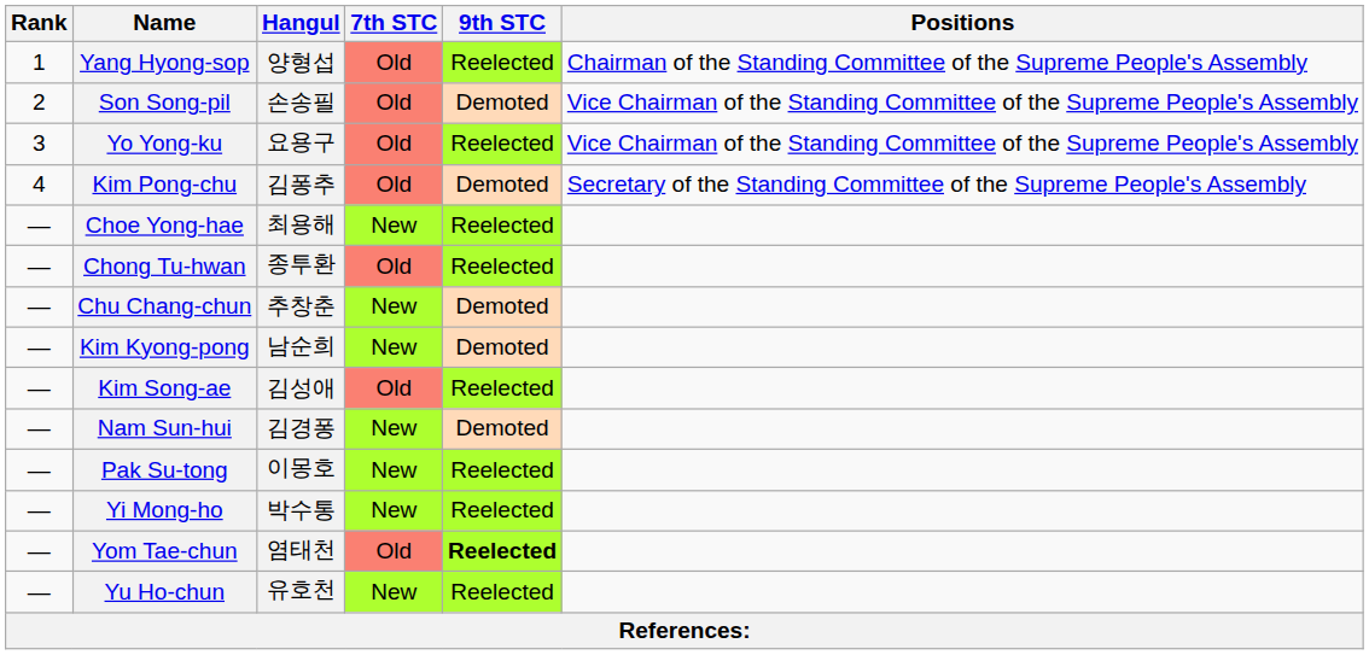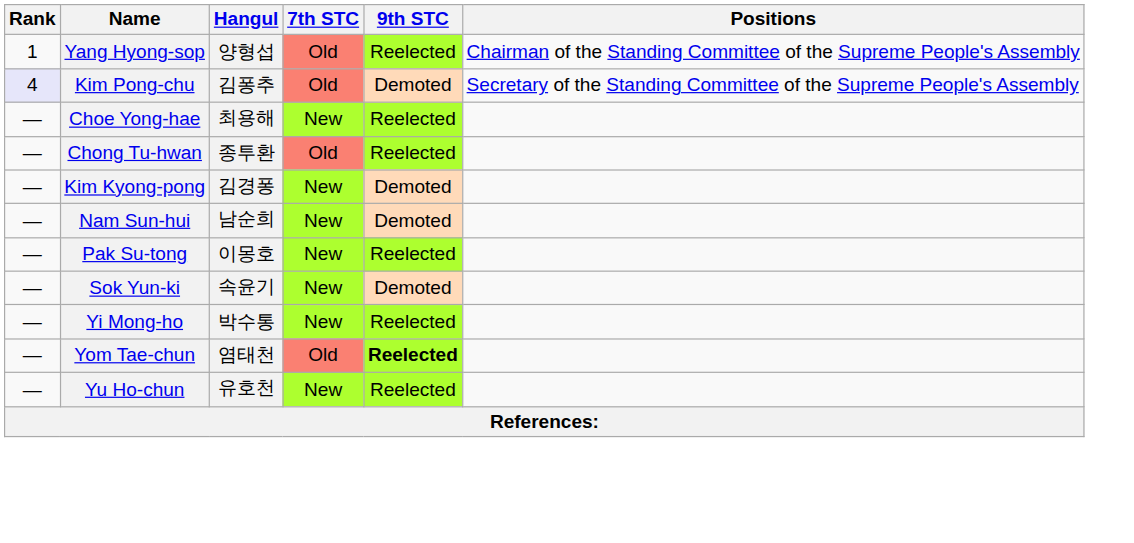 <table class="wikitable sortable">
 <tr>
 <th>Rank</th>
 <th>Name</th>
 <th class="unsortable"><a href='#'>Hangul</a></th>
 <th><a href='#'>7th STC</a></th>
 <th><a href='#'>9th STC</a></th>
 <th>Positions</th>
 </tr>
 <tr>
 <td align="center">1</td>
 <th align="center" scope="row" style="font-weight:normal;"><a href='#'>Yang Hyong-sop</a></th>
 <th align="center" scope="row" style="font-weight:normal;">양형섭</th>
 <td style="background: Salmon" align="center">Old</td>
 <td align="center" style="background: GreenYellow">Reelected</td>
 <td><a href='#'>Chairman</a> of the <a href='#'>Standing Committee</a> of the <a href='#'>Supreme People's Assembly</a></td>
 </tr>
 <tr>
-<td align="center">2</td>
-<th align="center" scope="row" style="font-weight:normal;"><a href='#'>Son Song-pil</a></th>
-<th align="center" scope="row" style="font-weight:normal;">손송필</th>
-<td style="background: Salmon" align="center">Old</td>
-<td style="background: PeachPuff" align="center">Demoted</td>
-<td><a href='#'>Vice Chairman</a> of the <a href='#'>Standing Committee</a> of the <a href='#'>Supreme People's Assembly</a></td>
-</tr>
-<tr>
-<td align="center">3</td>
-<th align="center" scope="row" style="font-weight:normal;"><a href='#'>Yo Yong-ku</a></th>
-<th align="center" scope="row" style="font-weight:normal;">요용구</th>
-<td style="background: Salmon" align="center">Old</td>
-<td align="center" style="background: GreenYellow">Reelected</td>
-<td><a href='#'>Vice Chairman</a> of the <a href='#'>Standing Committee</a> of the <a href='#'>Supreme People's Assembly</a></td>
-</tr>
-<tr>
-<td align="center">4</td>
+<td align="center" style="background: lavender;">4</td>
 <th align="center" scope="row" style="font-weight:normal;"><a href='#'>Kim Pong-chu</a></th>
 <th align="center" scope="row" style="font-weight:normal;">김퐁추</th>
 <td style="background: Salmon" align="center">Old</td>
 <td style="background: PeachPuff" align="center">Demoted</td>
 <td><a href='#'>Secretary</a> of the <a href='#'>Standing Committee</a> of the <a href='#'>Supreme People's Assembly</a></td>
 </tr>
 <tr>
 <td align="center">—</td>
 <th align="center" scope="row" style="font-weight:normal;"><a href='#'>Choe Yong-hae</a></th>
 <th align="center" scope="row" style="font-weight:normal;">최용해</th>
 <td align="center" style="background: GreenYellow">New</td>
 <td align="center" style="background: GreenYellow">Reelected</td>
 <td></td>
 </tr>
 <tr>
 <td align="center">—</td>
 <th align="center" scope="row" style="font-weight:normal;"><a href='#'>Chong Tu-hwan</a></th>
 <th align="center" scope="row" style="font-weight:normal;">종투환</th>
 <td style="background: Salmon" align="center">Old</td>
 <td align="center" style="background: GreenYellow">Reelected</td>
 <td></td>
 </tr>
 <tr>
 <td align="center">—</td>
-<th align="center" scope="row" style="font-weight:normal;"><a href='#'>Chu Chang-chun</a></th>
-<th align="center" scope="row" style="font-weight:normal;">추창춘</th>
+<th align="center" scope="row" style="font-weight:normal;"><a href='#'>Kim Kyong-pong</a></th>
+<th align="center" scope="row" style="font-weight:normal;">김경퐁</th>
 <td align="center" style="background: GreenYellow">New</td>
 <td style="background: PeachPuff" align="center">Demoted</td>
 <td></td>
 </tr>
 <tr>
 <td align="center">—</td>
-<th align="center" scope="row" style="font-weight:normal;"><a href='#'>Kim Kyong-pong</a></th>
+<th align="center" scope="row" style="font-weight:normal;"><a href='#'>Nam Sun-hui</a></th>
 <th align="center" scope="row" style="font-weight:normal;">남순희</th>
-<td align="center" style="background: GreenYellow">New</td>
-<td style="background: PeachPuff" align="center">Demoted</td>
-<td></td>
-</tr>
-<tr>
-<td align="center">—</td>
-<th align="center" scope="row" style="font-weight:normal;"><a href='#'>Kim Song-ae</a></th>
-<th align="center" scope="row" style="font-weight:normal;">김성애</th>
-<td style="background: Salmon" align="center">Old</td>
-<td align="center" style="background: GreenYellow">Reelected</td>
-<td></td>
-</tr>
-<tr>
-<td align="center">—</td>
-<th align="center" scope="row" style="font-weight:normal;"><a href='#'>Nam Sun-hui</a></th>
-<th align="center" scope="row" style="font-weight:normal;">김경퐁</th>
 <td align="center" style="background: GreenYellow">New</td>
 <td style="background: PeachPuff" align="center">Demoted</td>
 <td></td>
 </tr>
 <tr>
 <td align="center">—</td>
 <th align="center" scope="row" style="font-weight:normal;"><a href='#'>Pak Su-tong</a></th>
 <th align="center" scope="row" style="font-weight:normal;">이몽호</th>
 <td align="center" style="background: GreenYellow">New</td>
 <td align="center" style="background: GreenYellow">Reelected</td>
+<td></td>
+</tr>
+<tr>
+<td align="center">—</td>
+<th align="center" scope="row" style="font-weight:normal;"><a href='#'>Sok Yun-ki</a></th>
+<th align="center" scope="row" style="font-weight:normal;">속윤기</th>
+<td align="center" style="background: GreenYellow">New</td>
+<td style="background: PeachPuff" align="center">Demoted</td>
 <td></td>
 </tr>
 <tr>
 <td align="center">—</td>
 <th align="center" scope="row" style="font-weight:normal;"><a href='#'>Yi Mong-ho</a></th>
 <th align="center" scope="row" style="font-weight:normal;">박수통</th>
 <td align="center" style="background: GreenYellow">New</td>
 <td align="center" style="background: GreenYellow">Reelected</td>
 <td></td>
 </tr>
 <tr>
 <td align="center">—</td>
 <th align="center" scope="row" style="font-weight:normal;"><a href='#'>Yom Tae-chun</a></th>
 <th align="center" scope="row" style="font-weight:normal;">염태천</th>
 <td style="background: Salmon" align="center">Old</td>
 <td align="center" style="background: GreenYellow"><strong>Reelected</strong></td>
 <td></td>
 </tr>
 <tr>
 <td align="center">—</td>
 <th align="center" scope="row" style="font-weight:normal;"><a href='#'>Yu Ho-chun</a></th>
 <th align="center" scope="row" style="font-weight:normal;">유호천</th>
 <td align="center" style="background: GreenYellow">New</td>
 <td align="center" style="background: GreenYellow">Reelected</td>
 <td></td>
 </tr>
 <tr>
 <th colspan="6" unsortable><strong>References:</strong><br></th>
 </tr>
 </table>
